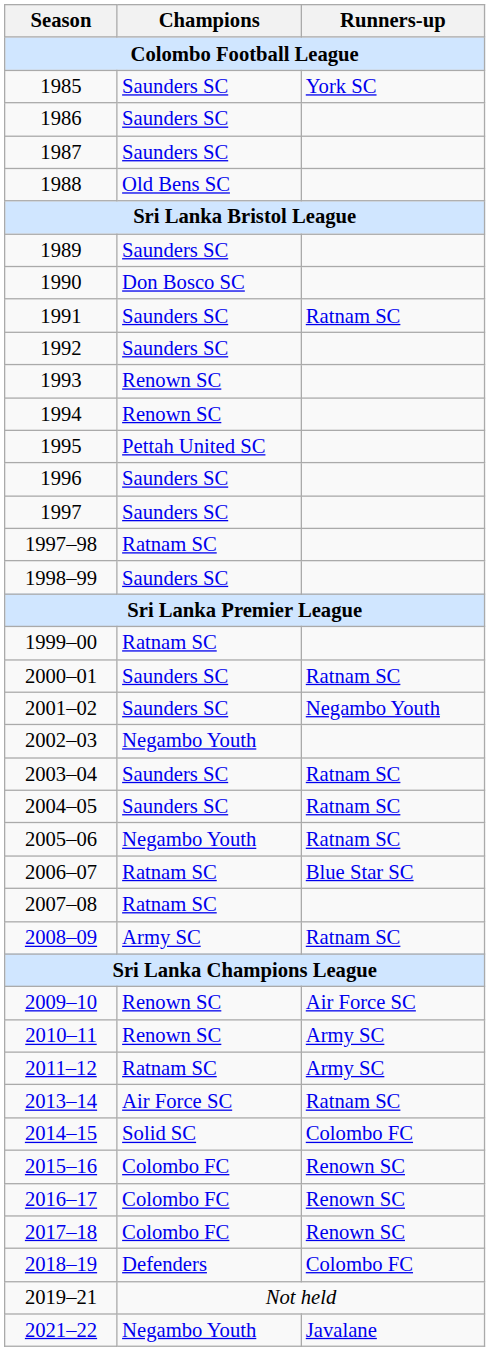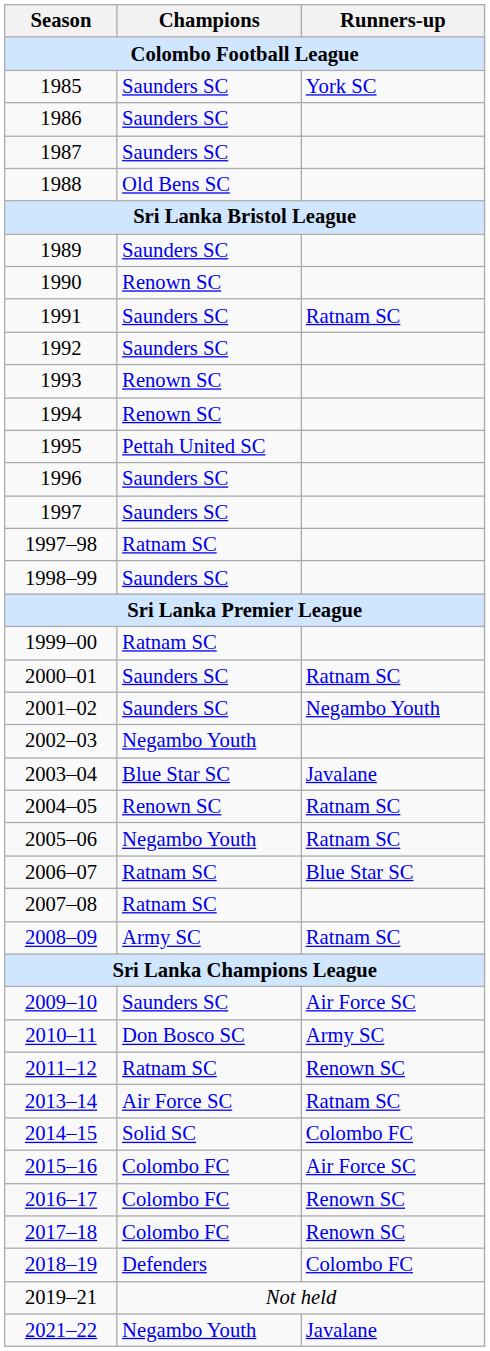 <table class="wikitable">
 <tr>
 <th style="width:80px">Season</th>
 <th style="width:135px">Champions</th>
 <th style="width:135px">Runners-up</th>
 </tr>
 <tr style="background: #D0E6FF;">
 <td colspan="3" style="text-align:center;"><strong>Colombo Football League</strong></td>
 </tr>
 <tr>
 <td style="text-align:center">1985</td>
 <td><a href='#'>Saunders SC</a></td>
 <td><a href='#'>York SC</a></td>
 </tr>
 <tr>
 <td style="text-align:center">1986</td>
 <td><a href='#'>Saunders SC</a></td>
 <td></td>
 </tr>
 <tr>
 <td style="text-align:center">1987</td>
 <td><a href='#'>Saunders SC</a></td>
 <td></td>
 </tr>
 <tr>
 <td style="text-align:center">1988</td>
 <td><a href='#'>Old Bens SC</a></td>
 <td></td>
 </tr>
 <tr style="background: #D0E6FF;">
 <td colspan="3" style="text-align:center;"><strong>Sri Lanka Bristol League</strong></td>
 </tr>
 <tr>
 <td style="text-align:center">1989</td>
 <td><a href='#'>Saunders SC</a></td>
 <td></td>
 </tr>
 <tr>
 <td style="text-align:center">1990</td>
-<td><a href='#'>Don Bosco SC</a></td>
+<td><a href='#'>Renown SC</a></td>
 <td></td>
 </tr>
 <tr>
 <td style="text-align:center">1991</td>
 <td><a href='#'>Saunders SC</a></td>
 <td><a href='#'>Ratnam SC</a></td>
 </tr>
 <tr>
 <td style="text-align:center">1992</td>
 <td><a href='#'>Saunders SC</a></td>
 <td></td>
 </tr>
 <tr>
 <td style="text-align:center">1993</td>
 <td><a href='#'>Renown SC</a></td>
 <td></td>
 </tr>
 <tr>
 <td style="text-align:center">1994</td>
 <td><a href='#'>Renown SC</a></td>
 <td></td>
 </tr>
 <tr>
 <td style="text-align:center">1995</td>
 <td><a href='#'>Pettah United SC</a></td>
 <td></td>
 </tr>
 <tr>
 <td style="text-align:center">1996</td>
 <td><a href='#'>Saunders SC</a></td>
 <td></td>
 </tr>
 <tr>
 <td style="text-align:center">1997</td>
 <td><a href='#'>Saunders SC</a></td>
 <td></td>
 </tr>
 <tr>
 <td style="text-align:center">1997–98</td>
 <td><a href='#'>Ratnam SC</a></td>
 <td></td>
 </tr>
 <tr>
 <td style="text-align:center">1998–99</td>
 <td><a href='#'>Saunders SC</a></td>
 <td></td>
 </tr>
 <tr style="background: #D0E6FF;">
 <td colspan="3" style="text-align:center;"><strong>Sri Lanka Premier League</strong></td>
 </tr>
 <tr>
 <td style="text-align:center">1999–00</td>
 <td><a href='#'>Ratnam SC</a></td>
 <td></td>
 </tr>
 <tr>
 <td style="text-align:center">2000–01</td>
 <td><a href='#'>Saunders SC</a></td>
 <td><a href='#'>Ratnam SC</a></td>
 </tr>
 <tr>
 <td style="text-align:center">2001–02</td>
 <td><a href='#'>Saunders SC</a></td>
 <td><a href='#'>Negambo Youth</a></td>
 </tr>
 <tr>
 <td style="text-align:center">2002–03</td>
 <td><a href='#'>Negambo Youth</a></td>
 <td></td>
 </tr>
 <tr>
 <td style="text-align:center">2003–04</td>
-<td><a href='#'>Saunders SC</a></td>
-<td><a href='#'>Ratnam SC</a></td>
+<td><a href='#'>Blue Star SC</a></td>
+<td><a href='#'>Javalane</a></td>
 </tr>
 <tr>
 <td style="text-align:center">2004–05</td>
-<td><a href='#'>Saunders SC</a></td>
+<td><a href='#'>Renown SC</a></td>
 <td><a href='#'>Ratnam SC</a></td>
 </tr>
 <tr>
 <td style="text-align:center">2005–06</td>
 <td><a href='#'>Negambo Youth</a></td>
 <td><a href='#'>Ratnam SC</a></td>
 </tr>
 <tr>
 <td style="text-align:center">2006–07</td>
 <td><a href='#'>Ratnam SC</a></td>
 <td><a href='#'>Blue Star SC</a></td>
 </tr>
 <tr>
 <td style="text-align:center">2007–08</td>
 <td><a href='#'>Ratnam SC</a></td>
 <td></td>
 </tr>
 <tr>
 <td style="text-align:center"><a href='#'>2008–09</a></td>
 <td><a href='#'>Army SC</a></td>
 <td><a href='#'>Ratnam SC</a></td>
 </tr>
 <tr style="background: #D0E6FF;">
 <td colspan="3" style="text-align:center;"><strong>Sri Lanka Champions League</strong></td>
 </tr>
 <tr>
 <td style="text-align:center"><a href='#'>2009–10</a></td>
-<td><a href='#'>Renown SC</a></td>
+<td><a href='#'>Saunders SC</a></td>
 <td><a href='#'>Air Force SC</a></td>
 </tr>
 <tr>
 <td style="text-align:center"><a href='#'>2010–11</a></td>
-<td><a href='#'>Renown SC</a></td>
+<td><a href='#'>Don Bosco SC</a></td>
 <td><a href='#'>Army SC</a></td>
 </tr>
 <tr>
 <td style="text-align:center"><a href='#'>2011–12</a></td>
 <td><a href='#'>Ratnam SC</a></td>
-<td><a href='#'>Army SC</a></td>
+<td><a href='#'>Renown SC</a></td>
 </tr>
 <tr>
 <td style="text-align:center"><a href='#'>2013–14</a></td>
 <td><a href='#'>Air Force SC</a></td>
 <td><a href='#'>Ratnam SC</a></td>
 </tr>
 <tr>
 <td style="text-align:center"><a href='#'>2014–15</a></td>
 <td><a href='#'>Solid SC</a></td>
 <td><a href='#'>Colombo FC</a></td>
 </tr>
 <tr>
 <td style="text-align:center"><a href='#'>2015–16</a></td>
 <td><a href='#'>Colombo FC</a></td>
-<td><a href='#'>Renown SC</a></td>
+<td><a href='#'>Air Force SC</a></td>
 </tr>
 <tr>
 <td style="text-align:center"><a href='#'>2016–17</a></td>
 <td><a href='#'>Colombo FC</a></td>
 <td><a href='#'>Renown SC</a></td>
 </tr>
 <tr>
 <td style="text-align:center"><a href='#'>2017–18</a></td>
 <td><a href='#'>Colombo FC</a></td>
 <td><a href='#'>Renown SC</a></td>
 </tr>
 <tr>
 <td style="text-align:center"><a href='#'>2018–19</a></td>
 <td><a href='#'>Defenders</a></td>
 <td><a href='#'>Colombo FC</a></td>
 </tr>
 <tr>
 <td style="text-align:center">2019–21</td>
 <td colspan="2" style="text-align:center;"><em>Not held</em></td>
 </tr>
 <tr>
 <td style="text-align:center"><a href='#'>2021–22</a></td>
 <td><a href='#'>Negambo Youth</a></td>
 <td><a href='#'>Javalane</a></td>
 </tr>
 </table>
